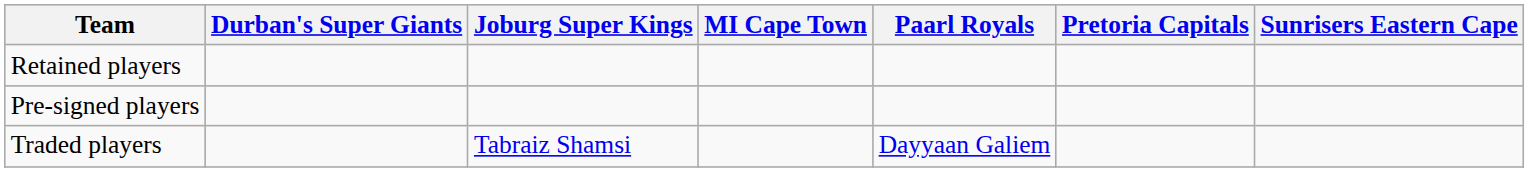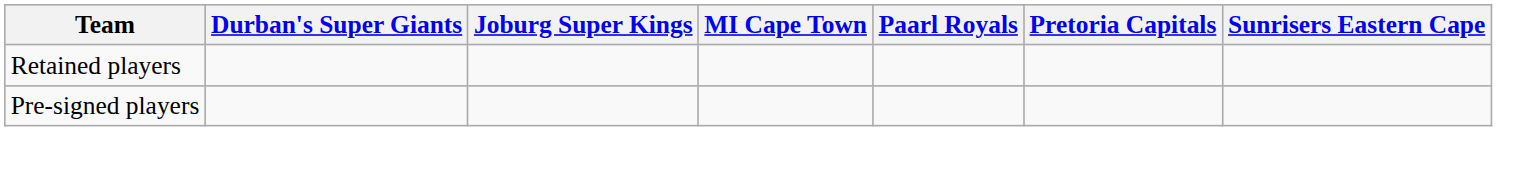 <table class="wikitable">
 <tr>
 <th>Team</th>
 <th><a href='#'>Durban's Super Giants</a></th>
 <th><a href='#'>Joburg Super Kings</a></th>
 <th><a href='#'>MI Cape Town</a></th>
 <th><a href='#'>Paarl Royals</a></th>
 <th><a href='#'>Pretoria Capitals</a></th>
 <th><a href='#'>Sunrisers Eastern Cape</a></th>
 </tr>
 <tr>
 <td>Retained players</td>
 <td valign=top></td>
 <td valign=top></td>
 <td valign=top></td>
 <td valign=top></td>
 <td valign=top></td>
 <td valign=top></td>
 </tr>
 <tr>
 <td>Pre-signed players</td>
 <td valign=top></td>
 <td valign=top></td>
 <td valign=top></td>
 <td valign=top></td>
 <td valign=top></td>
 <td valign=top></td>
 </tr>
-<tr>
-<td>Traded players</td>
-<td></td>
-<td><a href='#'>Tabraiz Shamsi</a></td>
-<td></td>
-<td><a href='#'>Dayyaan Galiem</a></td>
-<td></td>
-<td></td>
-</tr>
 </table>
